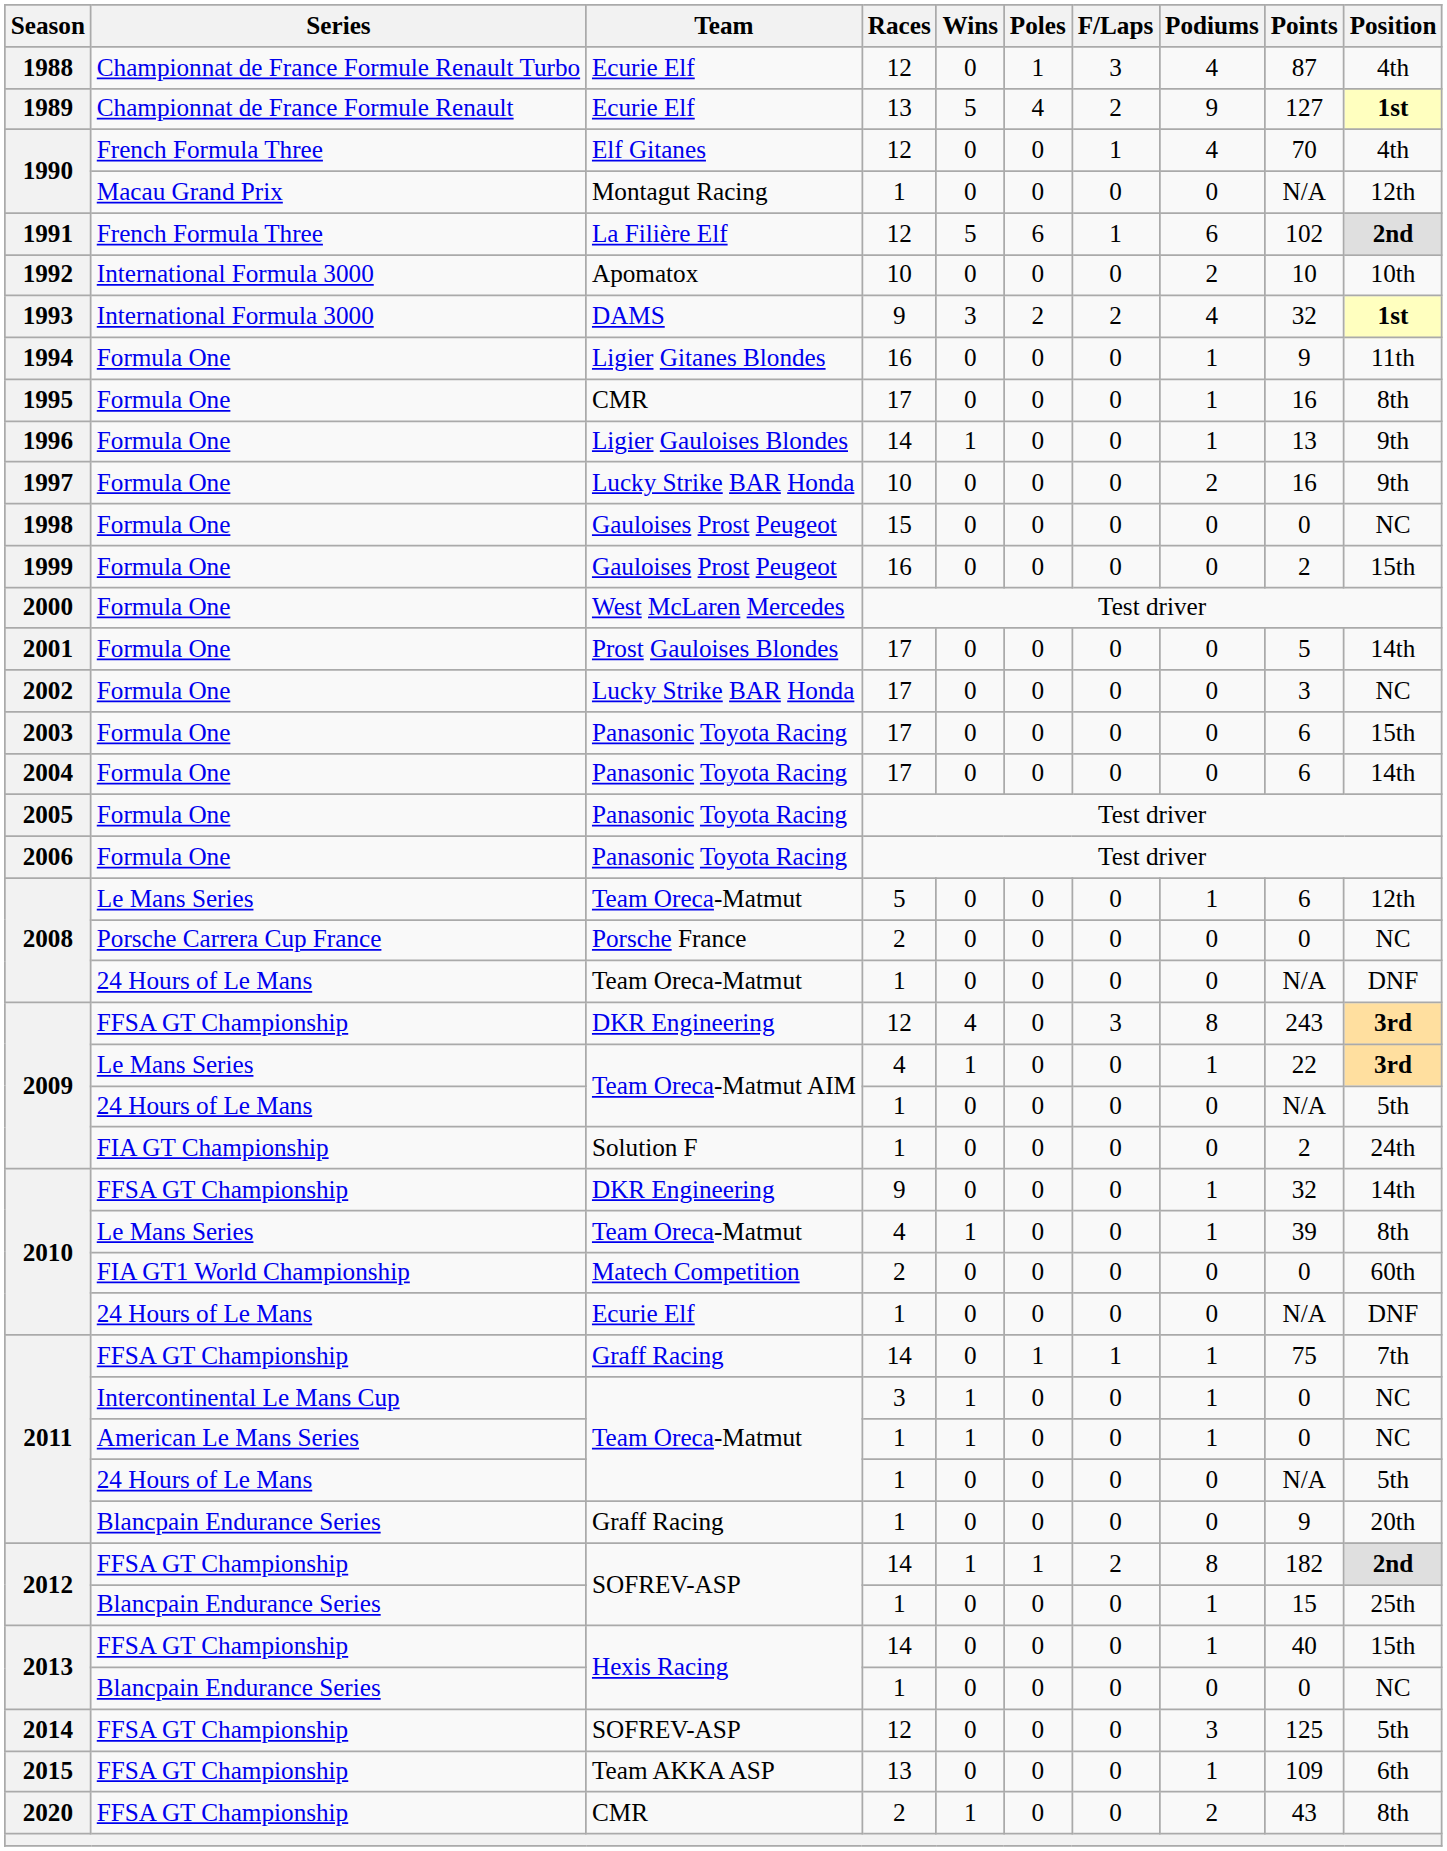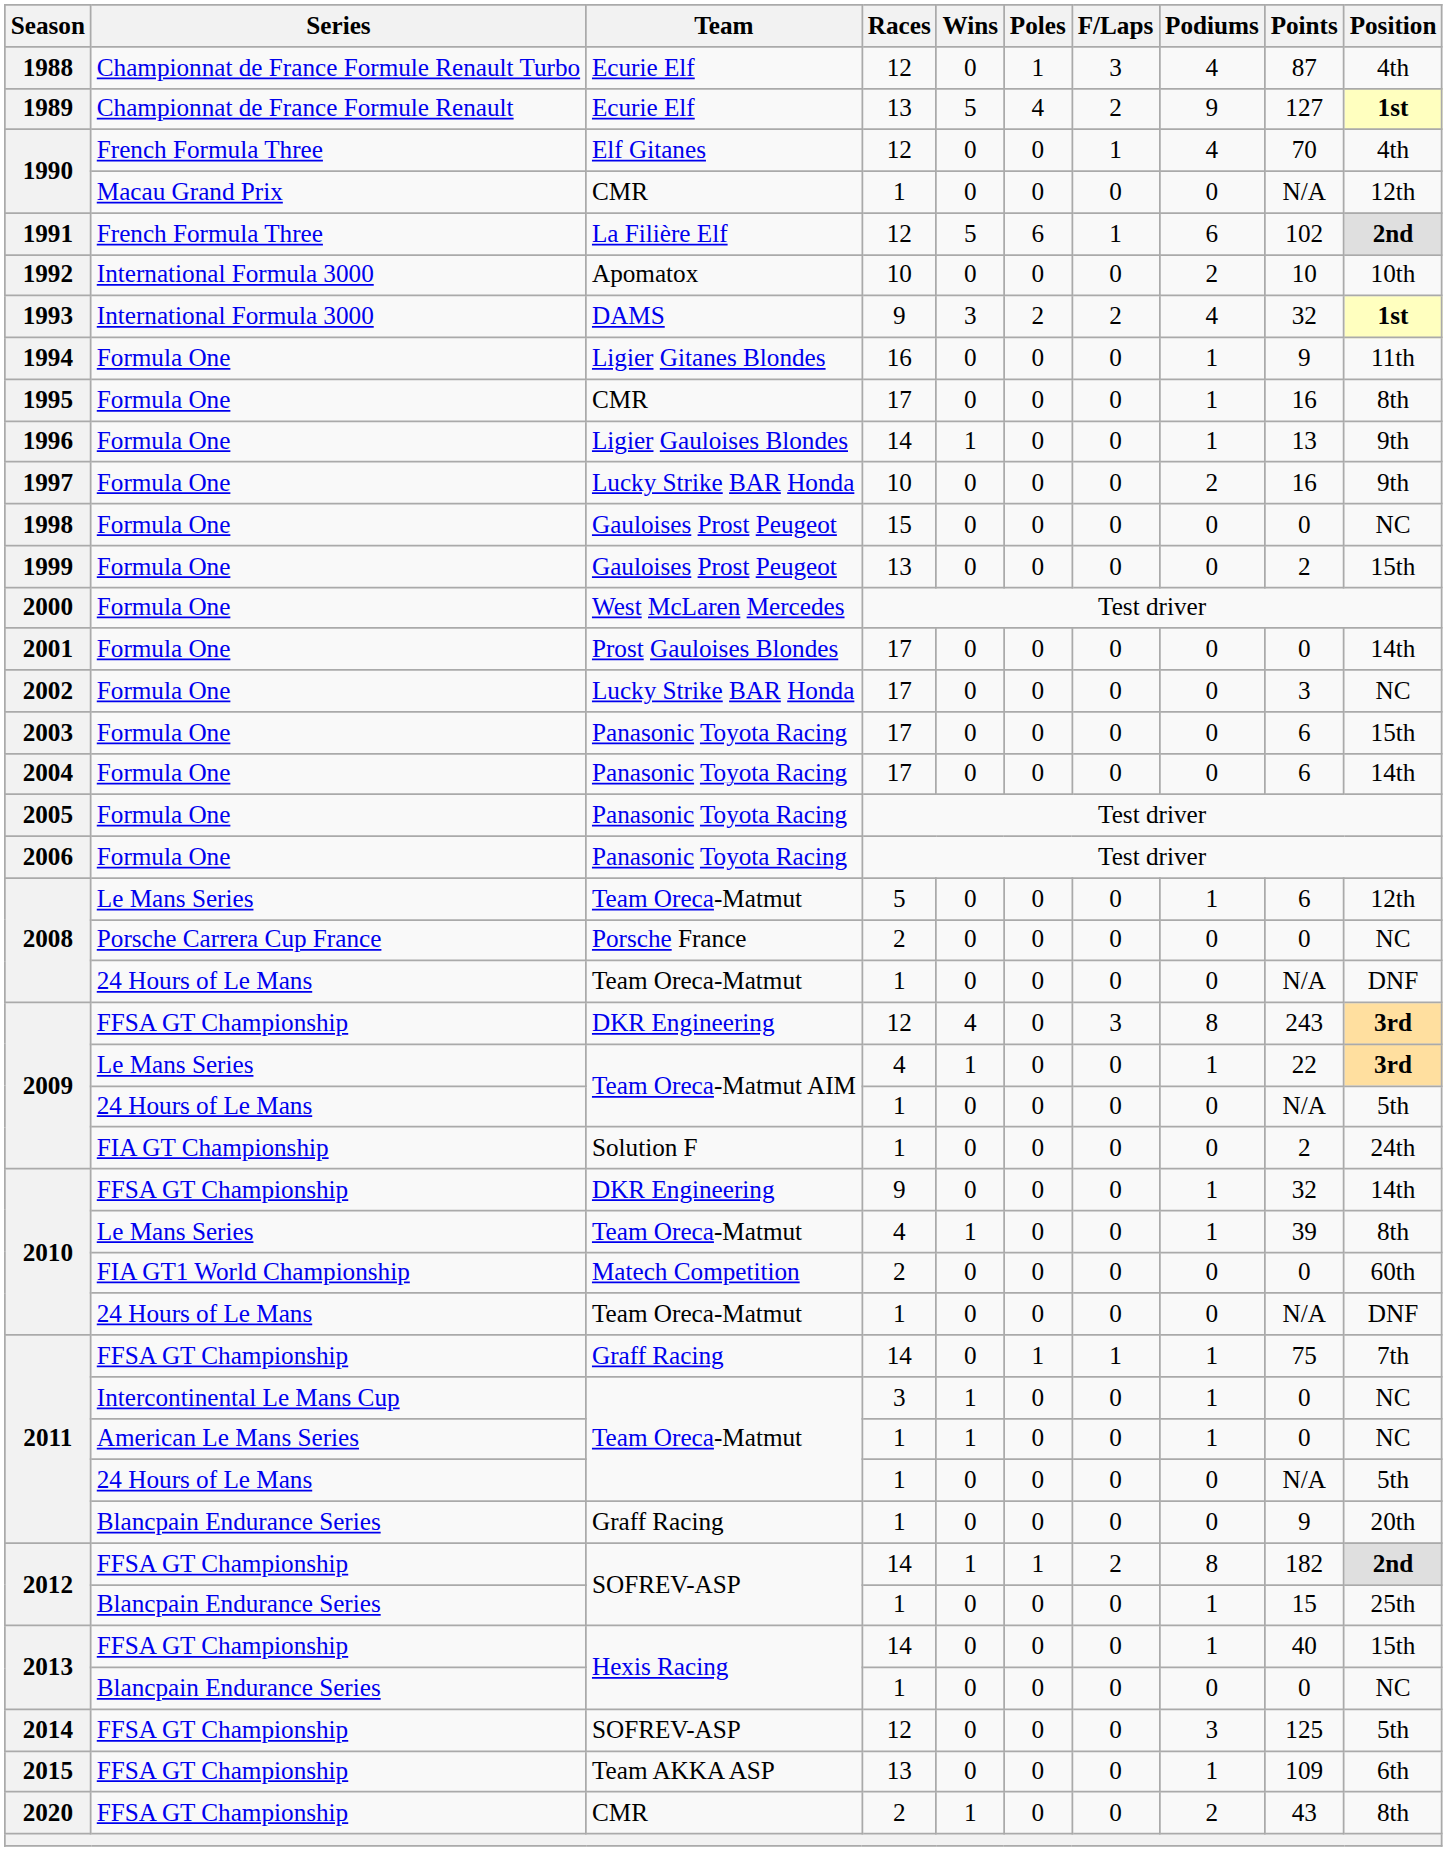 <table class="wikitable" style="font-size: 90%; text-align:center">
 <tr>
 <th>Season</th>
 <th>Series</th>
 <th>Team</th>
 <th>Races</th>
 <th>Wins</th>
 <th>Poles</th>
 <th>F/Laps</th>
 <th>Podiums</th>
 <th>Points</th>
 <th>Position</th>
 </tr>
 <tr>
 <th>1988</th>
 <td align=left><a href='#'>Championnat de France Formule Renault Turbo</a></td>
 <td align=left><a href='#'>Ecurie Elf</a></td>
 <td>12</td>
 <td>0</td>
 <td>1</td>
 <td>3</td>
 <td>4</td>
 <td>87</td>
 <td>4th</td>
 </tr>
 <tr>
 <th>1989</th>
 <td align=left><a href='#'>Championnat de France Formule Renault</a></td>
 <td align=left><a href='#'>Ecurie Elf</a></td>
 <td>13</td>
 <td>5</td>
 <td>4</td>
 <td>2</td>
 <td>9</td>
 <td>127</td>
 <td style="background:#FFFFBF"><strong>1st</strong></td>
 </tr>
 <tr>
 <th rowspan=2>1990</th>
 <td align=left><a href='#'>French Formula Three</a></td>
 <td align=left><a href='#'>Elf Gitanes</a></td>
 <td>12</td>
 <td>0</td>
 <td>0</td>
 <td>1</td>
 <td>4</td>
 <td>70</td>
 <td>4th</td>
 </tr>
 <tr>
 <td align=left><a href='#'>Macau Grand Prix</a></td>
-<td align=left>Montagut Racing</td>
+<td align=left>CMR</td>
 <td>1</td>
 <td>0</td>
 <td>0</td>
 <td>0</td>
 <td>0</td>
 <td>N/A</td>
 <td>12th</td>
 </tr>
 <tr>
 <th>1991</th>
 <td align=left><a href='#'>French Formula Three</a></td>
 <td align=left><a href='#'>La Filière Elf</a></td>
 <td>12</td>
 <td>5</td>
 <td>6</td>
 <td>1</td>
 <td>6</td>
 <td>102</td>
 <td style="background:#DFDFDF"><strong>2nd</strong></td>
 </tr>
 <tr>
 <th>1992</th>
 <td align=left><a href='#'>International Formula 3000</a></td>
 <td align=left>Apomatox</td>
 <td>10</td>
 <td>0</td>
 <td>0</td>
 <td>0</td>
 <td>2</td>
 <td>10</td>
 <td>10th</td>
 </tr>
 <tr>
 <th>1993</th>
 <td align=left><a href='#'>International Formula 3000</a></td>
 <td align=left><a href='#'>DAMS</a></td>
 <td>9</td>
 <td>3</td>
 <td>2</td>
 <td>2</td>
 <td>4</td>
 <td>32</td>
 <td style="background:#FFFFBF"><strong>1st</strong></td>
 </tr>
 <tr>
 <th>1994</th>
 <td align=left><a href='#'>Formula One</a></td>
 <td align=left><a href='#'>Ligier</a> <a href='#'>Gitanes Blondes</a></td>
 <td>16</td>
 <td>0</td>
 <td>0</td>
 <td>0</td>
 <td>1</td>
 <td>9</td>
 <td>11th</td>
 </tr>
 <tr>
 <th>1995</th>
 <td align=left><a href='#'>Formula One</a></td>
 <td align=left>CMR</td>
 <td>17</td>
 <td>0</td>
 <td>0</td>
 <td>0</td>
 <td>1</td>
 <td>16</td>
 <td>8th</td>
 </tr>
 <tr>
 <th>1996</th>
 <td align=left><a href='#'>Formula One</a></td>
 <td align=left><a href='#'>Ligier</a> <a href='#'>Gauloises Blondes</a></td>
 <td>14</td>
 <td>1</td>
 <td>0</td>
 <td>0</td>
 <td>1</td>
 <td>13</td>
 <td>9th</td>
 </tr>
 <tr>
 <th>1997</th>
 <td align=left><a href='#'>Formula One</a></td>
 <td align=left><a href='#'>Lucky Strike</a> <a href='#'>BAR</a> <a href='#'>Honda</a></td>
 <td>10</td>
 <td>0</td>
 <td>0</td>
 <td>0</td>
 <td>2</td>
 <td>16</td>
 <td>9th</td>
 </tr>
 <tr>
 <th>1998</th>
 <td align=left><a href='#'>Formula One</a></td>
 <td align=left><a href='#'>Gauloises</a> <a href='#'>Prost</a> <a href='#'>Peugeot</a></td>
 <td>15</td>
 <td>0</td>
 <td>0</td>
 <td>0</td>
 <td>0</td>
 <td>0</td>
 <td>NC</td>
 </tr>
 <tr>
 <th>1999</th>
 <td align=left><a href='#'>Formula One</a></td>
 <td align=left><a href='#'>Gauloises</a> <a href='#'>Prost</a> <a href='#'>Peugeot</a></td>
-<td>16</td>
+<td>13</td>
 <td>0</td>
 <td>0</td>
 <td>0</td>
 <td>0</td>
 <td>2</td>
 <td>15th</td>
 </tr>
 <tr>
 <th>2000</th>
 <td align=left><a href='#'>Formula One</a></td>
 <td align=left><a href='#'>West</a> <a href='#'>McLaren</a> <a href='#'>Mercedes</a></td>
 <td align=center colspan=7>Test driver</td>
 </tr>
 <tr>
 <th>2001</th>
 <td align=left><a href='#'>Formula One</a></td>
 <td align=left><a href='#'>Prost</a> <a href='#'>Gauloises Blondes</a></td>
 <td>17</td>
 <td>0</td>
 <td>0</td>
 <td>0</td>
 <td>0</td>
-<td>5</td>
+<td>0</td>
 <td>14th</td>
 </tr>
 <tr>
 <th>2002</th>
 <td align=left><a href='#'>Formula One</a></td>
 <td align=left><a href='#'>Lucky Strike</a> <a href='#'>BAR</a> <a href='#'>Honda</a></td>
 <td>17</td>
 <td>0</td>
 <td>0</td>
 <td>0</td>
 <td>0</td>
 <td>3</td>
 <td>NC</td>
 </tr>
 <tr>
 <th>2003</th>
 <td align=left><a href='#'>Formula One</a></td>
 <td align=left><a href='#'>Panasonic</a> <a href='#'>Toyota Racing</a></td>
 <td>17</td>
 <td>0</td>
 <td>0</td>
 <td>0</td>
 <td>0</td>
 <td>6</td>
 <td>15th</td>
 </tr>
 <tr>
 <th>2004</th>
 <td align=left><a href='#'>Formula One</a></td>
 <td align=left><a href='#'>Panasonic</a> <a href='#'>Toyota Racing</a></td>
 <td>17</td>
 <td>0</td>
 <td>0</td>
 <td>0</td>
 <td>0</td>
 <td>6</td>
 <td>14th</td>
 </tr>
 <tr>
 <th>2005</th>
 <td align=left><a href='#'>Formula One</a></td>
 <td align=left><a href='#'>Panasonic</a> <a href='#'>Toyota Racing</a></td>
 <td align=center colspan=7>Test driver</td>
 </tr>
 <tr>
 <th>2006</th>
 <td align=left><a href='#'>Formula One</a></td>
 <td align=left><a href='#'>Panasonic</a> <a href='#'>Toyota Racing</a></td>
 <td align=center colspan=7>Test driver</td>
 </tr>
 <tr>
 <th rowspan=3>2008</th>
 <td align=left><a href='#'>Le Mans Series</a></td>
 <td align=left><a href='#'>Team Oreca</a>-Matmut</td>
 <td>5</td>
 <td>0</td>
 <td>0</td>
 <td>0</td>
 <td>1</td>
 <td>6</td>
 <td>12th</td>
 </tr>
 <tr>
 <td align=left><a href='#'>Porsche Carrera Cup France</a></td>
 <td align=left><a href='#'>Porsche</a> France</td>
 <td>2</td>
 <td>0</td>
 <td>0</td>
 <td>0</td>
 <td>0</td>
 <td>0</td>
 <td>NC</td>
 </tr>
 <tr>
 <td align=left><a href='#'>24 Hours of Le Mans</a></td>
 <td align=left>Team Oreca-Matmut</td>
 <td>1</td>
 <td>0</td>
 <td>0</td>
 <td>0</td>
 <td>0</td>
 <td>N/A</td>
 <td>DNF</td>
 </tr>
 <tr>
 <th rowspan=4>2009</th>
 <td align=left><a href='#'>FFSA GT Championship</a></td>
 <td align=left><a href='#'>DKR Engineering</a></td>
 <td>12</td>
 <td>4</td>
 <td>0</td>
 <td>3</td>
 <td>8</td>
 <td>243</td>
 <td style="background:#FFDF9F"><strong>3rd</strong></td>
 </tr>
 <tr>
 <td align=left><a href='#'>Le Mans Series</a></td>
 <td rowspan="2" style="text-align:left"><a href='#'>Team Oreca</a>-Matmut AIM</td>
 <td>4</td>
 <td>1</td>
 <td>0</td>
 <td>0</td>
 <td>1</td>
 <td>22</td>
 <td style="background:#FFDF9F"><strong>3rd</strong></td>
 </tr>
 <tr>
 <td align=left><a href='#'>24 Hours of Le Mans</a></td>
 <td>1</td>
 <td>0</td>
 <td>0</td>
 <td>0</td>
 <td>0</td>
 <td>N/A</td>
 <td>5th</td>
 </tr>
 <tr>
 <td align=left><a href='#'>FIA GT Championship</a></td>
 <td align=left>Solution F</td>
 <td>1</td>
 <td>0</td>
 <td>0</td>
 <td>0</td>
 <td>0</td>
 <td>2</td>
 <td>24th</td>
 </tr>
 <tr>
 <th rowspan=4>2010</th>
 <td align=left><a href='#'>FFSA GT Championship</a></td>
 <td align=left><a href='#'>DKR Engineering</a></td>
 <td>9</td>
 <td>0</td>
 <td>0</td>
 <td>0</td>
 <td>1</td>
 <td>32</td>
 <td>14th</td>
 </tr>
 <tr>
 <td align=left><a href='#'>Le Mans Series</a></td>
 <td align=left><a href='#'>Team Oreca</a>-Matmut</td>
 <td>4</td>
 <td>1</td>
 <td>0</td>
 <td>0</td>
 <td>1</td>
 <td>39</td>
 <td>8th</td>
 </tr>
 <tr>
 <td align=left><a href='#'>FIA GT1 World Championship</a></td>
 <td align=left><a href='#'>Matech Competition</a></td>
 <td>2</td>
 <td>0</td>
 <td>0</td>
 <td>0</td>
 <td>0</td>
 <td>0</td>
 <td>60th</td>
 </tr>
 <tr>
 <td align=left><a href='#'>24 Hours of Le Mans</a></td>
-<td align=left><a href='#'>Ecurie Elf</a></td>
+<td align=left>Team Oreca-Matmut</td>
 <td>1</td>
 <td>0</td>
 <td>0</td>
 <td>0</td>
 <td>0</td>
 <td>N/A</td>
 <td>DNF</td>
 </tr>
 <tr>
 <th rowspan=5>2011</th>
 <td align=left><a href='#'>FFSA GT Championship</a></td>
 <td align=left><a href='#'>Graff Racing</a></td>
 <td>14</td>
 <td>0</td>
 <td>1</td>
 <td>1</td>
 <td>1</td>
 <td>75</td>
 <td>7th</td>
 </tr>
 <tr>
 <td align=left><a href='#'>Intercontinental Le Mans Cup</a></td>
 <td rowspan="3" style="text-align:left"><a href='#'>Team Oreca</a>-Matmut</td>
 <td>3</td>
 <td>1</td>
 <td>0</td>
 <td>0</td>
 <td>1</td>
 <td>0</td>
 <td>NC</td>
 </tr>
 <tr>
 <td align=left><a href='#'>American Le Mans Series</a></td>
 <td>1</td>
 <td>1</td>
 <td>0</td>
 <td>0</td>
 <td>1</td>
 <td>0</td>
 <td>NC</td>
 </tr>
 <tr>
 <td align=left><a href='#'>24 Hours of Le Mans</a></td>
 <td>1</td>
 <td>0</td>
 <td>0</td>
 <td>0</td>
 <td>0</td>
 <td>N/A</td>
 <td>5th</td>
 </tr>
 <tr>
 <td align=left><a href='#'>Blancpain Endurance Series</a></td>
 <td align=left>Graff Racing</td>
 <td>1</td>
 <td>0</td>
 <td>0</td>
 <td>0</td>
 <td>0</td>
 <td>9</td>
 <td>20th</td>
 </tr>
 <tr>
 <th rowspan=2>2012</th>
 <td align=left><a href='#'>FFSA GT Championship</a></td>
 <td rowspan="2" style="text-align:left">SOFREV-ASP</td>
 <td>14</td>
 <td>1</td>
 <td>1</td>
 <td>2</td>
 <td>8</td>
 <td>182</td>
 <td style="background:#DFDFDF"><strong>2nd</strong></td>
 </tr>
 <tr>
 <td align=left><a href='#'>Blancpain Endurance Series</a></td>
 <td>1</td>
 <td>0</td>
 <td>0</td>
 <td>0</td>
 <td>1</td>
 <td>15</td>
 <td>25th</td>
 </tr>
 <tr>
 <th rowspan=2>2013</th>
 <td align=left><a href='#'>FFSA GT Championship</a></td>
 <td rowspan="2" style="text-align:left"><a href='#'>Hexis Racing</a></td>
 <td>14</td>
 <td>0</td>
 <td>0</td>
 <td>0</td>
 <td>1</td>
 <td>40</td>
 <td>15th</td>
 </tr>
 <tr>
 <td align=left><a href='#'>Blancpain Endurance Series</a></td>
 <td>1</td>
 <td>0</td>
 <td>0</td>
 <td>0</td>
 <td>0</td>
 <td>0</td>
 <td>NC</td>
 </tr>
 <tr>
 <th>2014</th>
 <td align=left><a href='#'>FFSA GT Championship</a></td>
 <td align=left>SOFREV-ASP</td>
 <td>12</td>
 <td>0</td>
 <td>0</td>
 <td>0</td>
 <td>3</td>
 <td>125</td>
 <td>5th</td>
 </tr>
 <tr>
 <th>2015</th>
 <td align=left><a href='#'>FFSA GT Championship</a></td>
 <td align=left>Team AKKA ASP</td>
 <td>13</td>
 <td>0</td>
 <td>0</td>
 <td>0</td>
 <td>1</td>
 <td>109</td>
 <td>6th</td>
 </tr>
 <tr>
 <th>2020</th>
 <td align=left><a href='#'>FFSA GT Championship</a></td>
 <td align=left>CMR</td>
 <td>2</td>
 <td>1</td>
 <td>0</td>
 <td>0</td>
 <td>2</td>
 <td>43</td>
 <td>8th</td>
 </tr>
 <tr>
 <th colspan="10"></th>
 </tr>
 </table>
